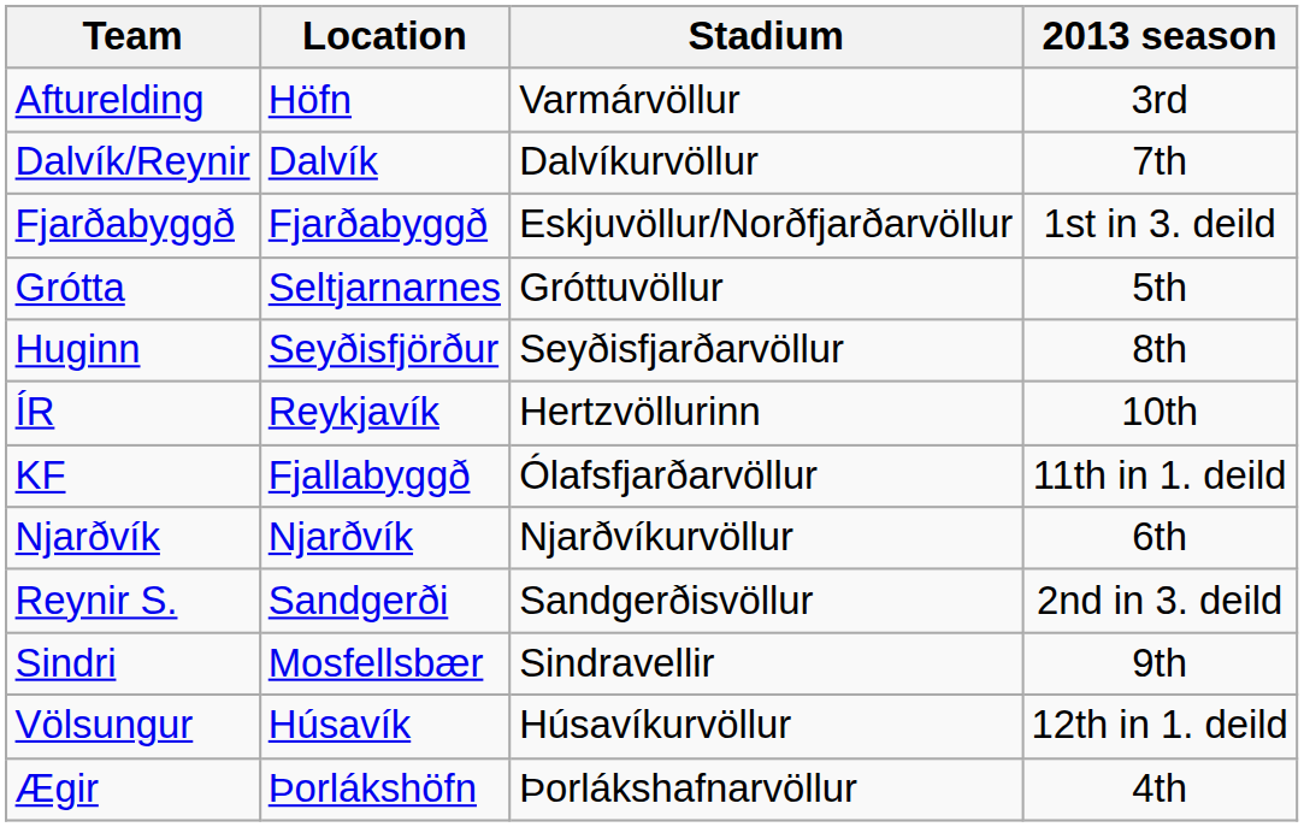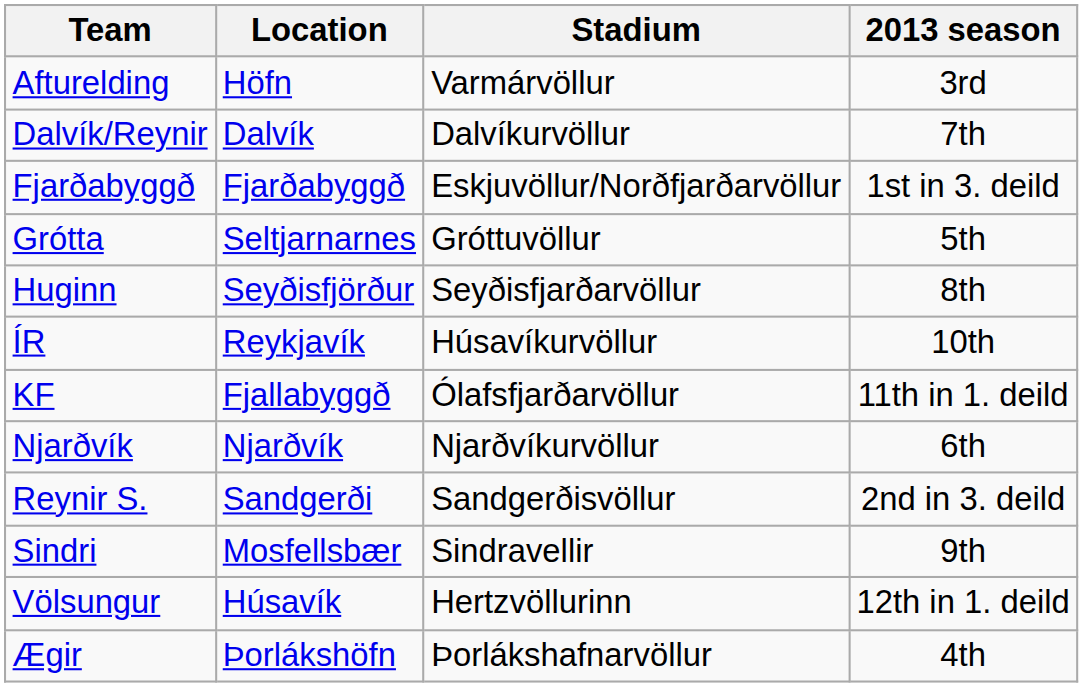 <table class="wikitable sortable">
 <tr>
 <th>Team</th>
 <th>Location</th>
 <th>Stadium</th>
 <th>2013 season</th>
 </tr>
 <tr>
 <td><a href='#'>Afturelding</a></td>
 <td><a href='#'>Höfn</a></td>
 <td>Varmárvöllur</td>
 <td align=center>3rd</td>
 </tr>
 <tr>
 <td><a href='#'>Dalvík/Reynir</a></td>
 <td><a href='#'>Dalvík</a></td>
 <td>Dalvíkurvöllur</td>
 <td align=center>7th</td>
 </tr>
 <tr>
 <td><a href='#'>Fjarðabyggð</a></td>
 <td><a href='#'>Fjarðabyggð</a></td>
 <td>Eskjuvöllur/Norðfjarðarvöllur</td>
 <td align=center>1st in 3. deild</td>
 </tr>
 <tr>
 <td><a href='#'>Grótta</a></td>
 <td><a href='#'>Seltjarnarnes</a></td>
 <td>Gróttuvöllur</td>
 <td align=center>5th</td>
 </tr>
 <tr>
 <td><a href='#'>Huginn</a></td>
 <td><a href='#'>Seyðisfjörður</a></td>
 <td>Seyðisfjarðarvöllur</td>
 <td align=center>8th</td>
 </tr>
 <tr>
 <td><a href='#'>ÍR</a></td>
 <td><a href='#'>Reykjavík</a></td>
-<td>Hertzvöllurinn</td>
+<td>Húsavíkurvöllur</td>
 <td align=center>10th</td>
 </tr>
 <tr>
 <td><a href='#'>KF</a></td>
 <td><a href='#'>Fjallabyggð</a></td>
 <td>Ólafsfjarðarvöllur</td>
 <td align=center>11th in 1. deild</td>
 </tr>
 <tr>
 <td><a href='#'>Njarðvík</a></td>
 <td><a href='#'>Njarðvík</a></td>
 <td>Njarðvíkurvöllur</td>
 <td align=center>6th</td>
 </tr>
 <tr>
 <td><a href='#'>Reynir S.</a></td>
 <td><a href='#'>Sandgerði</a></td>
 <td>Sandgerðisvöllur</td>
 <td align=center>2nd in 3. deild</td>
 </tr>
 <tr>
 <td><a href='#'>Sindri</a></td>
 <td><a href='#'>Mosfellsbær</a></td>
 <td>Sindravellir</td>
 <td align=center>9th</td>
 </tr>
 <tr>
 <td><a href='#'>Völsungur</a></td>
 <td><a href='#'>Húsavík</a></td>
-<td>Húsavíkurvöllur</td>
+<td>Hertzvöllurinn</td>
 <td align=center>12th in 1. deild</td>
 </tr>
 <tr>
 <td><a href='#'>Ægir</a></td>
 <td><a href='#'>Þorlákshöfn</a></td>
 <td>Þorlákshafnarvöllur</td>
 <td align=center>4th</td>
 </tr>
 </table>
